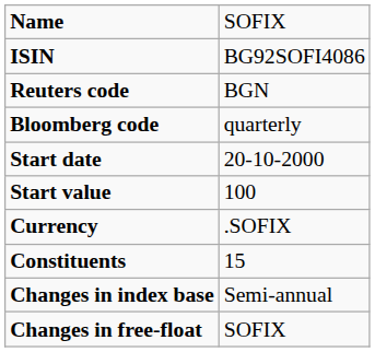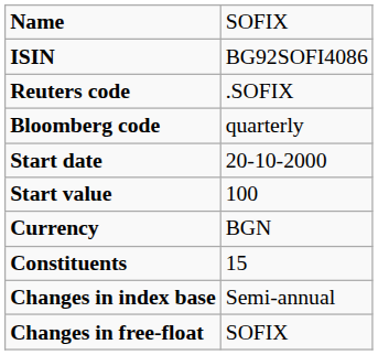 <table class="wikitable">
 <tr>
 <td><strong>Name</strong></td>
 <td>SOFIX</td>
 </tr>
 <tr>
 <td><strong>ISIN</strong></td>
 <td>BG92SOFI4086</td>
 </tr>
 <tr>
 <td><strong>Reuters code</strong></td>
-<td>BGN</td>
+<td>.SOFIX</td>
 </tr>
 <tr>
 <td><strong>Bloomberg code</strong></td>
 <td>quarterly</td>
 </tr>
 <tr>
 <td><strong>Start date</strong></td>
 <td>20-10-2000</td>
 </tr>
 <tr>
 <td><strong>Start value</strong></td>
 <td>100</td>
 </tr>
 <tr>
 <td><strong>Currency</strong></td>
-<td>.SOFIX</td>
+<td>BGN</td>
 </tr>
 <tr>
 <td><strong>Constituents</strong></td>
 <td>15</td>
 </tr>
 <tr>
 <td><strong>Changes in index base</strong></td>
 <td>Semi-annual</td>
 </tr>
 <tr>
 <td><strong>Changes in free-float</strong></td>
 <td>SOFIX</td>
 </tr>
 </table>
